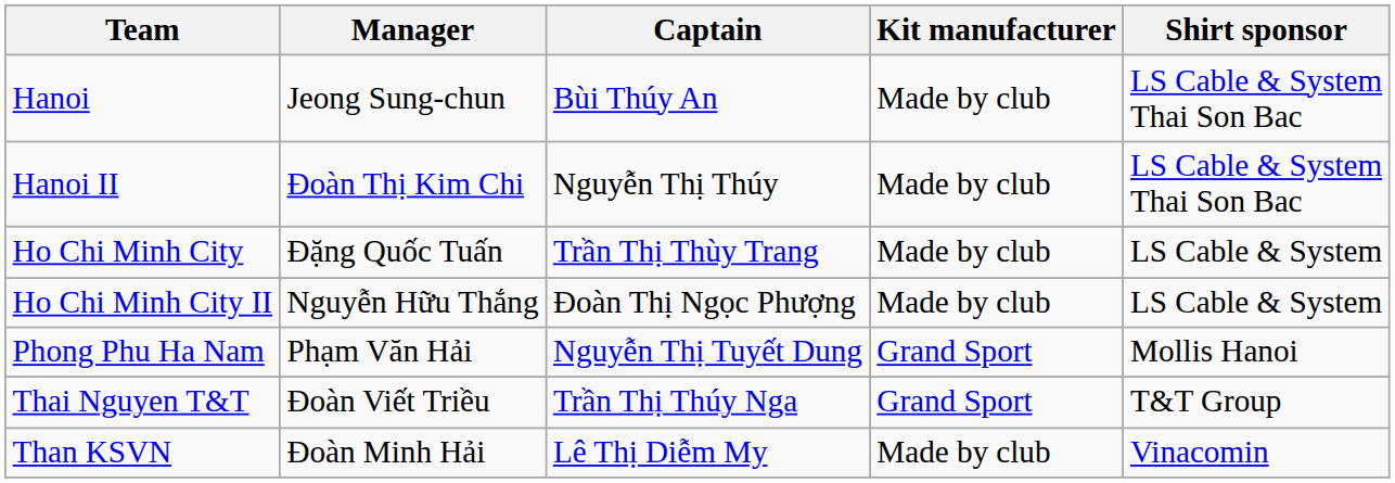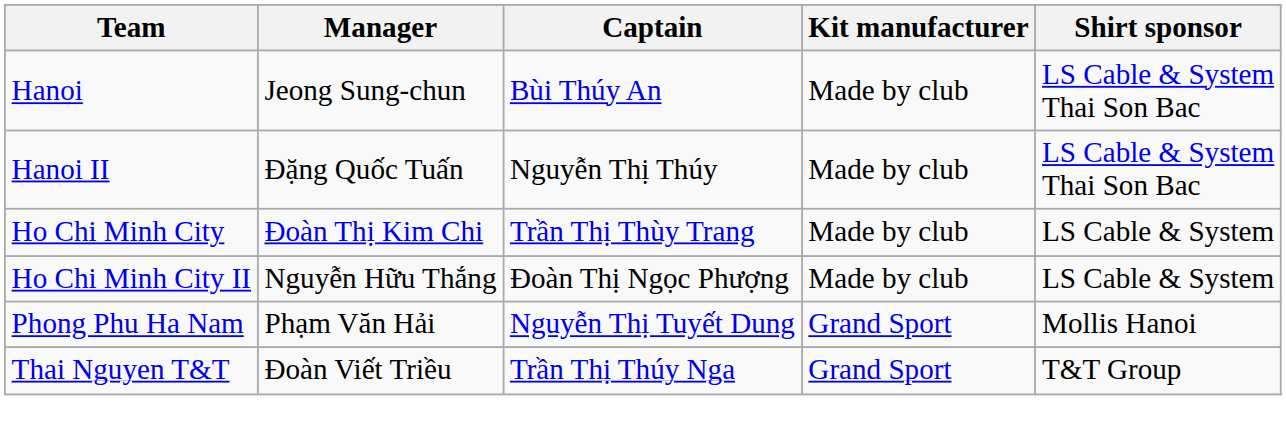 <table class="wikitable sortable">
 <tr>
 <th>Team</th>
 <th>Manager</th>
 <th>Captain</th>
 <th>Kit manufacturer</th>
 <th>Shirt sponsor</th>
 </tr>
 <tr>
 <td><a href='#'>Hanoi</a></td>
 <td> Jeong Sung-chun</td>
 <td> <a href='#'>Bùi Thúy An</a></td>
 <td>Made by club</td>
 <td><a href='#'>LS Cable & System</a><br>Thai Son Bac</td>
 </tr>
 <tr>
 <td><a href='#'>Hanoi II</a></td>
-<td> <a href='#'>Đoàn Thị Kim Chi</a></td>
+<td> Đặng Quốc Tuấn</td>
 <td> Nguyễn Thị Thúy</td>
 <td>Made by club</td>
 <td><a href='#'>LS Cable & System</a><br>Thai Son Bac</td>
 </tr>
 <tr>
 <td><a href='#'>Ho Chi Minh City</a></td>
-<td> Đặng Quốc Tuấn</td>
+<td> <a href='#'>Đoàn Thị Kim Chi</a></td>
 <td> <a href='#'>Trần Thị Thùy Trang</a></td>
 <td>Made by club</td>
 <td>LS Cable & System</td>
 </tr>
 <tr>
 <td><a href='#'>Ho Chi Minh City II</a></td>
 <td> Nguyễn Hữu Thắng</td>
 <td> Đoàn Thị Ngọc Phượng</td>
 <td>Made by club</td>
 <td>LS Cable & System</td>
 </tr>
 <tr>
 <td><a href='#'>Phong Phu Ha Nam</a></td>
 <td> Phạm Văn Hải</td>
 <td> <a href='#'>Nguyễn Thị Tuyết Dung</a></td>
 <td><a href='#'>Grand Sport</a></td>
 <td>Mollis Hanoi</td>
 </tr>
 <tr>
 <td><a href='#'>Thai Nguyen T&T</a></td>
 <td> Đoàn Viết Triều</td>
 <td> <a href='#'>Trần Thị Thúy Nga</a></td>
 <td><a href='#'>Grand Sport</a></td>
 <td>T&T Group</td>
 </tr>
-<tr>
-<td><a href='#'>Than KSVN</a></td>
-<td> Đoàn Minh Hải</td>
-<td> <a href='#'>Lê Thị Diễm My</a></td>
-<td>Made by club</td>
-<td><a href='#'>Vinacomin</a></td>
-</tr>
 </table>
